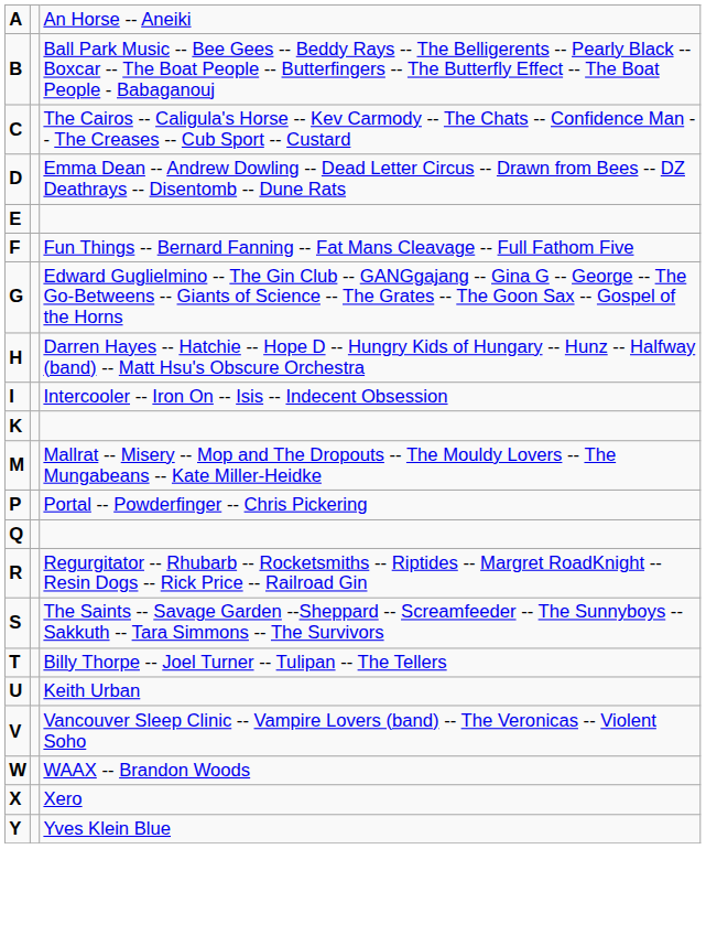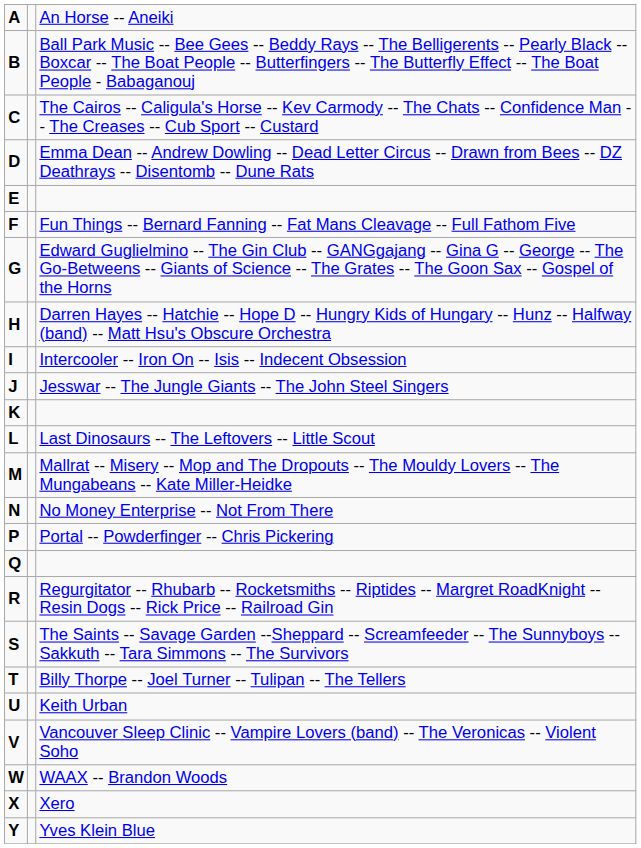 <table align="center" class="wikitable">
 <tr>
 <td><strong>A</strong></td>
 <td></td>
 <td><a href='#'>An Horse</a> -- <a href='#'>Aneiki</a></td>
 </tr>
 <tr>
 <td><strong>B</strong></td>
 <td></td>
 <td><a href='#'>Ball Park Music</a> -- <a href='#'>Bee Gees</a> -- <a href='#'>Beddy Rays</a> -- <a href='#'>The Belligerents</a> -- <a href='#'>Pearly Black</a> -- <a href='#'>Boxcar</a> -- <a href='#'>The Boat People</a> -- <a href='#'>Butterfingers</a> -- <a href='#'>The Butterfly Effect</a> -- <a href='#'>The Boat People</a> - <a href='#'>Babaganouj</a></td>
 </tr>
 <tr>
 <td><strong>C</strong></td>
 <td></td>
 <td><a href='#'>The Cairos</a> -- <a href='#'>Caligula's Horse</a> -- <a href='#'>Kev Carmody</a> -- <a href='#'>The Chats</a> -- <a href='#'>Confidence Man</a> -- <a href='#'>The Creases</a> -- <a href='#'>Cub Sport</a> -- <a href='#'>Custard</a></td>
 </tr>
 <tr>
 <td><strong>D</strong></td>
 <td></td>
 <td><a href='#'>Emma Dean</a> -- <a href='#'>Andrew Dowling</a> -- <a href='#'>Dead Letter Circus</a> -- <a href='#'>Drawn from Bees</a> -- <a href='#'>DZ Deathrays</a> -- <a href='#'>Disentomb</a> -- <a href='#'>Dune Rats</a></td>
 </tr>
 <tr>
 <td><strong>E</strong></td>
 <td></td>
 <td></td>
 </tr>
 <tr>
 <td><strong>F</strong></td>
 <td></td>
 <td><a href='#'>Fun Things</a> -- <a href='#'>Bernard Fanning</a> -- <a href='#'>Fat Mans Cleavage</a> -- <a href='#'>Full Fathom Five</a></td>
 </tr>
 <tr>
 <td><strong>G</strong></td>
 <td></td>
 <td><a href='#'>Edward Guglielmino</a> -- <a href='#'>The Gin Club</a> -- <a href='#'>GANGgajang</a> -- <a href='#'>Gina G</a> -- <a href='#'>George</a> -- <a href='#'>The Go-Betweens</a> -- <a href='#'>Giants of Science</a> -- <a href='#'>The Grates</a> -- <a href='#'>The Goon Sax</a> -- <a href='#'>Gospel of the Horns</a></td>
 </tr>
 <tr>
 <td><strong>H</strong></td>
 <td></td>
 <td><a href='#'>Darren Hayes</a> -- <a href='#'>Hatchie</a> -- <a href='#'>Hope D</a> -- <a href='#'>Hungry Kids of Hungary</a> -- <a href='#'>Hunz</a> -- <a href='#'>Halfway (band)</a> -- <a href='#'>Matt Hsu's Obscure Orchestra</a></td>
 </tr>
 <tr>
 <td><strong>I</strong></td>
 <td></td>
 <td><a href='#'>Intercooler</a> -- <a href='#'>Iron On</a> -- <a href='#'>Isis</a> -- <a href='#'>Indecent Obsession</a></td>
 </tr>
 <tr>
+<td><strong>J</strong></td>
+<td></td>
+<td><a href='#'>Jesswar</a> -- <a href='#'>The Jungle Giants</a> -- <a href='#'>The John Steel Singers</a></td>
+</tr>
+<tr>
 <td><strong>K</strong></td>
 <td></td>
 <td></td>
 </tr>
 <tr>
+<td><strong>L</strong></td>
+<td></td>
+<td><a href='#'>Last Dinosaurs</a> -- <a href='#'>The Leftovers</a> -- <a href='#'>Little Scout</a></td>
+</tr>
+<tr>
 <td><strong>M</strong></td>
 <td></td>
 <td><a href='#'>Mallrat</a> -- <a href='#'>Misery</a> -- <a href='#'>Mop and The Dropouts</a> -- <a href='#'>The Mouldy Lovers</a> -- <a href='#'>The Mungabeans</a> -- <a href='#'>Kate Miller-Heidke</a></td>
+</tr>
+<tr>
+<td><strong>N</strong></td>
+<td></td>
+<td><a href='#'>No Money Enterprise</a> -- <a href='#'>Not From There</a></td>
 </tr>
 <tr>
 <td><strong>P</strong></td>
 <td></td>
 <td><a href='#'>Portal</a> -- <a href='#'>Powderfinger</a> -- <a href='#'>Chris Pickering</a></td>
 </tr>
 <tr>
 <td><strong>Q</strong></td>
 <td></td>
 <td></td>
 </tr>
 <tr>
 <td><strong>R</strong></td>
 <td></td>
 <td><a href='#'>Regurgitator</a> -- <a href='#'>Rhubarb</a> -- <a href='#'>Rocketsmiths</a> -- <a href='#'>Riptides</a> -- <a href='#'>Margret RoadKnight</a> -- <a href='#'>Resin Dogs</a> -- <a href='#'>Rick Price</a> -- <a href='#'>Railroad Gin</a></td>
 </tr>
 <tr>
 <td><strong>S</strong></td>
 <td></td>
 <td><a href='#'>The Saints</a> -- <a href='#'>Savage Garden</a> --<a href='#'>Sheppard</a> -- <a href='#'>Screamfeeder</a> -- <a href='#'>The Sunnyboys</a> -- <a href='#'>Sakkuth</a> -- <a href='#'>Tara Simmons</a> -- <a href='#'>The Survivors</a></td>
 </tr>
 <tr>
 <td><strong>T</strong></td>
 <td></td>
 <td><a href='#'>Billy Thorpe</a> -- <a href='#'>Joel Turner</a> -- <a href='#'>Tulipan</a> -- <a href='#'>The Tellers</a></td>
 </tr>
 <tr>
 <td><strong>U</strong></td>
 <td></td>
 <td><a href='#'>Keith Urban</a></td>
 </tr>
 <tr>
 <td><strong>V</strong></td>
 <td></td>
 <td><a href='#'>Vancouver Sleep Clinic</a> -- <a href='#'>Vampire Lovers (band)</a> -- <a href='#'>The Veronicas</a> -- <a href='#'>Violent Soho</a></td>
 </tr>
 <tr>
 <td><strong>W</strong></td>
 <td></td>
 <td><a href='#'>WAAX</a> -- <a href='#'>Brandon Woods</a></td>
 </tr>
 <tr>
 <td><strong>X</strong></td>
 <td></td>
 <td><a href='#'>Xero</a></td>
 </tr>
 <tr>
 <td><strong>Y</strong></td>
 <td></td>
 <td><a href='#'>Yves Klein Blue</a></td>
 </tr>
 </table>
